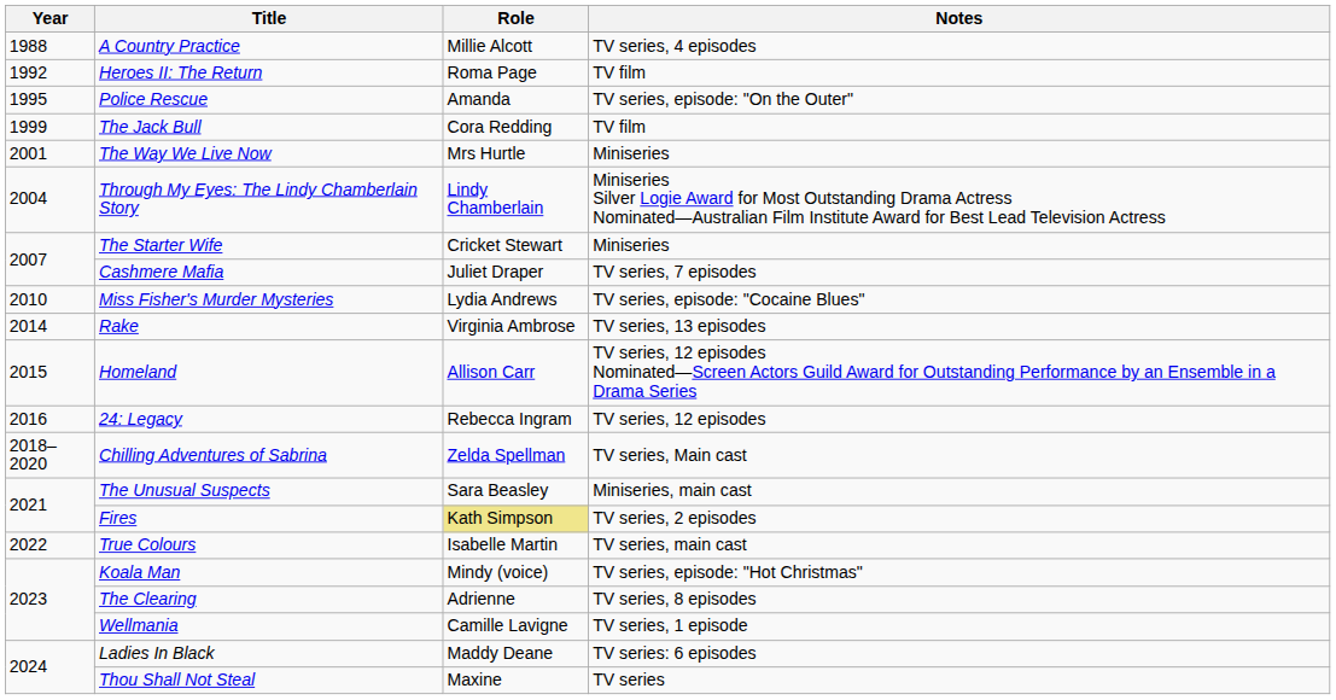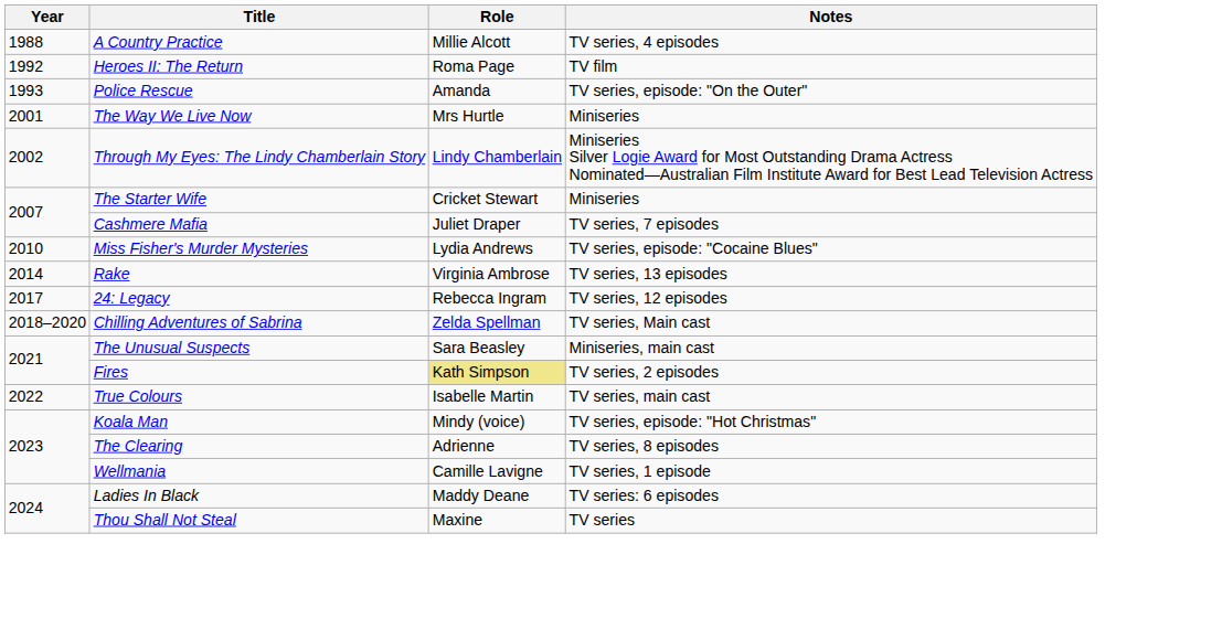 <table class="wikitable sortable">
 <tr>
 <th>Year</th>
 <th>Title</th>
 <th>Role</th>
 <th class="unsortable">Notes</th>
 </tr>
 <tr>
 <td>1988</td>
 <td><em><a href='#'>A Country Practice</a></em></td>
 <td>Millie Alcott</td>
 <td>TV series, 4 episodes</td>
 </tr>
 <tr>
 <td>1992</td>
 <td><em><a href='#'>Heroes II: The Return</a></em></td>
 <td>Roma Page</td>
 <td>TV film</td>
 </tr>
 <tr>
-<td>1995</td>
+<td>1993</td>
 <td><em><a href='#'>Police Rescue</a></em></td>
 <td>Amanda</td>
 <td>TV series, episode: "On the Outer"</td>
-</tr>
-<tr>
-<td>1999</td>
-<td><em><a href='#'>The Jack Bull</a></em></td>
-<td>Cora Redding</td>
-<td>TV film</td>
 </tr>
 <tr>
 <td>2001</td>
 <td><em><a href='#'>The Way We Live Now</a></em></td>
 <td>Mrs Hurtle</td>
 <td>Miniseries</td>
 </tr>
 <tr>
-<td>2004</td>
+<td>2002</td>
 <td><em><a href='#'>Through My Eyes: The Lindy Chamberlain Story</a></em></td>
 <td><a href='#'>Lindy Chamberlain</a></td>
 <td>Miniseries<br>Silver <a href='#'>Logie Award</a> for Most Outstanding Drama Actress<br>Nominated—Australian Film Institute Award for Best Lead Television Actress</td>
 </tr>
 <tr>
 <td rowspan=2>2007</td>
 <td><em><a href='#'>The Starter Wife</a></em></td>
 <td>Cricket Stewart</td>
 <td>Miniseries</td>
 </tr>
 <tr>
 <td><em><a href='#'>Cashmere Mafia</a></em></td>
 <td>Juliet Draper</td>
 <td>TV series, 7 episodes</td>
 </tr>
 <tr>
 <td>2010</td>
 <td><em><a href='#'>Miss Fisher's Murder Mysteries</a></em></td>
 <td>Lydia Andrews</td>
 <td>TV series, episode: "Cocaine Blues"</td>
 </tr>
 <tr>
 <td>2014</td>
 <td><em><a href='#'>Rake</a></em></td>
 <td>Virginia Ambrose</td>
 <td>TV series, 13 episodes</td>
 </tr>
 <tr>
-<td>2015</td>
-<td><em><a href='#'>Homeland</a></em></td>
-<td><a href='#'>Allison Carr</a></td>
-<td>TV series, 12 episodes <br>Nominated—<a href='#'>Screen Actors Guild Award for Outstanding Performance by an Ensemble in a Drama Series</a></td>
-</tr>
-<tr>
-<td>2016</td>
+<td>2017</td>
 <td><em><a href='#'>24: Legacy</a></em></td>
 <td>Rebecca Ingram</td>
 <td>TV series, 12 episodes</td>
 </tr>
 <tr>
 <td>2018–2020</td>
 <td><em><a href='#'>Chilling Adventures of Sabrina</a></em></td>
 <td><a href='#'>Zelda Spellman</a></td>
 <td>TV series, Main cast</td>
 </tr>
 <tr>
 <td rowspan=2>2021</td>
 <td><em><a href='#'>The Unusual Suspects</a></em></td>
 <td>Sara Beasley</td>
 <td>Miniseries, main cast</td>
 </tr>
 <tr>
 <td><em><a href='#'>Fires</a></em></td>
 <td style="background: khaki;">Kath Simpson</td>
 <td>TV series, 2 episodes</td>
 </tr>
 <tr>
 <td>2022</td>
 <td><em><a href='#'>True Colours</a></em></td>
 <td>Isabelle Martin</td>
 <td>TV series, main cast</td>
 </tr>
 <tr>
 <td rowspan="3">2023</td>
 <td><em><a href='#'>Koala Man</a></em></td>
 <td>Mindy (voice)</td>
 <td>TV series, episode: "Hot Christmas"</td>
 </tr>
 <tr>
 <td><em><a href='#'>The Clearing</a></em></td>
 <td>Adrienne</td>
 <td>TV series, 8 episodes</td>
 </tr>
 <tr>
 <td><em><a href='#'>Wellmania</a></em></td>
 <td>Camille Lavigne</td>
 <td>TV series, 1 episode</td>
 </tr>
 <tr>
 <td rowspan="2">2024</td>
 <td><em>Ladies In Black</em></td>
 <td>Maddy Deane</td>
 <td>TV series: 6 episodes</td>
 </tr>
 <tr>
 <td><em><a href='#'>Thou Shall Not Steal</a></em></td>
 <td>Maxine</td>
 <td>TV series</td>
 </tr>
 </table>
